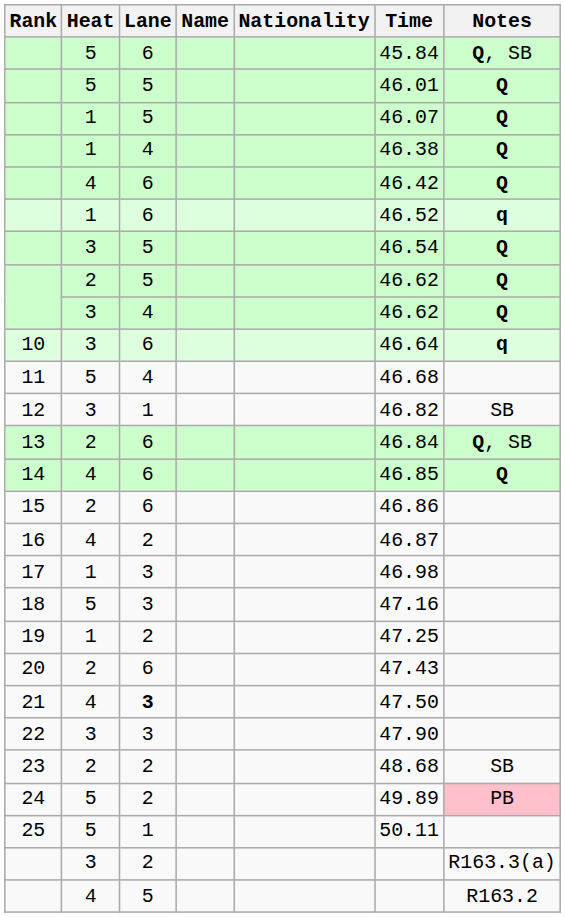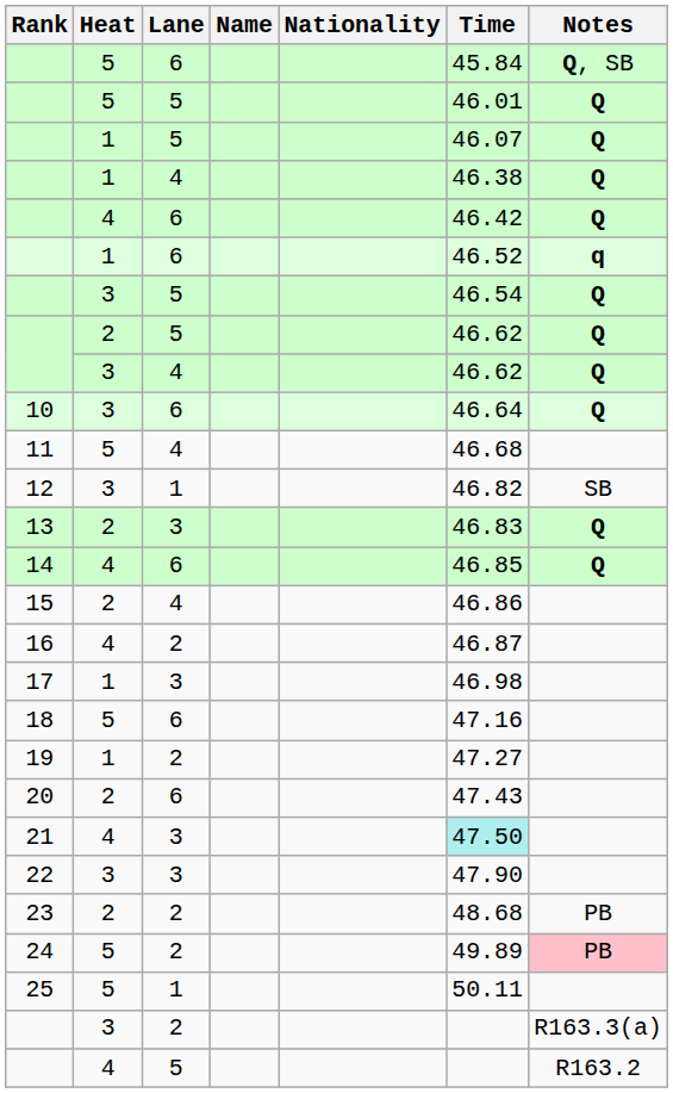 <table class="wikitable sortable" style="text-align:center">
 <tr>
 <th>Rank</th>
 <th>Heat</th>
 <th>Lane</th>
 <th>Name</th>
 <th>Nationality</th>
 <th>Time</th>
 <th>Notes</th>
 </tr>
 <tr bgcolor=ccffcc>
 <td></td>
 <td>5</td>
 <td>6</td>
 <td align=left></td>
 <td align=left></td>
 <td>45.84</td>
 <td><strong>Q</strong>, SB</td>
 </tr>
 <tr bgcolor=ccffcc>
 <td></td>
 <td>5</td>
 <td>5</td>
 <td align=left></td>
 <td align=left></td>
 <td>46.01</td>
 <td><strong>Q</strong></td>
 </tr>
 <tr bgcolor=ccffcc>
 <td></td>
 <td>1</td>
 <td>5</td>
 <td align=left></td>
 <td align=left></td>
 <td>46.07</td>
 <td><strong>Q</strong></td>
 </tr>
 <tr bgcolor=ccffcc>
 <td></td>
 <td>1</td>
 <td>4</td>
 <td align=left></td>
 <td align=left></td>
 <td>46.38</td>
 <td><strong>Q</strong></td>
 </tr>
 <tr bgcolor=ccffcc>
 <td></td>
 <td>4</td>
 <td>6</td>
 <td align=left></td>
 <td align=left></td>
 <td>46.42</td>
 <td><strong>Q</strong></td>
 </tr>
 <tr bgcolor=ddffdd>
 <td></td>
 <td>1</td>
 <td>6</td>
 <td align=left></td>
 <td align=left></td>
 <td>46.52</td>
 <td><strong>q</strong></td>
 </tr>
 <tr bgcolor=ccffcc>
 <td></td>
 <td>3</td>
 <td>5</td>
 <td align=left></td>
 <td align=left></td>
 <td>46.54</td>
 <td><strong>Q</strong></td>
 </tr>
 <tr bgcolor=ccffcc>
 <td rowspan=2></td>
 <td>2</td>
 <td>5</td>
 <td align=left></td>
 <td align=left></td>
 <td>46.62</td>
 <td><strong>Q</strong></td>
 </tr>
 <tr bgcolor=ccffcc>
 <td>3</td>
 <td>4</td>
 <td align=left></td>
 <td align=left></td>
 <td>46.62</td>
 <td><strong>Q</strong></td>
 </tr>
 <tr bgcolor=ddffdd>
 <td>10</td>
 <td>3</td>
 <td>6</td>
 <td align=left></td>
 <td align=left></td>
 <td>46.64</td>
-<td><strong>q</strong></td>
+<td><strong>Q</strong></td>
 </tr>
 <tr>
 <td>11</td>
 <td>5</td>
 <td>4</td>
 <td align=left></td>
 <td align=left></td>
 <td>46.68</td>
 <td></td>
 </tr>
 <tr>
 <td>12</td>
 <td>3</td>
 <td>1</td>
 <td align=left></td>
 <td align=left></td>
 <td>46.82</td>
 <td>SB</td>
 </tr>
 <tr bgcolor=ccffcc>
 <td>13</td>
 <td>2</td>
-<td>6</td>
+<td>3</td>
 <td align=left></td>
 <td align=left></td>
-<td>46.84</td>
-<td><strong>Q</strong>, SB</td>
+<td>46.83</td>
+<td><strong>Q</strong></td>
 </tr>
 <tr bgcolor=ccffcc>
 <td>14</td>
 <td>4</td>
 <td>6</td>
 <td align=left></td>
 <td align=left></td>
 <td>46.85</td>
 <td><strong>Q</strong></td>
 </tr>
 <tr>
 <td>15</td>
 <td>2</td>
-<td>6</td>
+<td>4</td>
 <td align=left></td>
 <td align=left></td>
 <td>46.86</td>
 <td></td>
 </tr>
 <tr>
 <td>16</td>
 <td>4</td>
 <td>2</td>
 <td align=left></td>
 <td align=left></td>
 <td>46.87</td>
 <td></td>
 </tr>
 <tr>
 <td>17</td>
 <td>1</td>
 <td>3</td>
 <td align=left></td>
 <td align=left></td>
 <td>46.98</td>
 <td></td>
 </tr>
 <tr>
 <td>18</td>
 <td>5</td>
-<td>3</td>
+<td>6</td>
 <td align=left></td>
 <td align=left></td>
 <td>47.16</td>
 <td></td>
 </tr>
 <tr>
 <td>19</td>
 <td>1</td>
 <td>2</td>
 <td align=left></td>
 <td align=left></td>
-<td>47.25</td>
+<td>47.27</td>
 <td></td>
 </tr>
 <tr>
 <td>20</td>
 <td>2</td>
 <td>6</td>
 <td align=left></td>
 <td align=left></td>
 <td>47.43</td>
 <td></td>
 </tr>
 <tr>
 <td>21</td>
 <td>4</td>
-<td><strong>3</strong></td>
+<td>3</td>
 <td align=left></td>
 <td align=left></td>
-<td>47.50</td>
+<td style="background: paleturquoise;">47.50</td>
 <td></td>
 </tr>
 <tr>
 <td>22</td>
 <td>3</td>
 <td>3</td>
 <td align=left></td>
 <td align=left></td>
 <td>47.90</td>
 <td></td>
 </tr>
 <tr>
 <td>23</td>
 <td>2</td>
 <td>2</td>
 <td align=left></td>
 <td align=left></td>
 <td>48.68</td>
-<td>SB</td>
+<td>PB</td>
 </tr>
 <tr>
 <td>24</td>
 <td>5</td>
 <td>2</td>
 <td align=left></td>
 <td align=left></td>
 <td>49.89</td>
 <td style="background: pink;">PB</td>
 </tr>
 <tr>
 <td>25</td>
 <td>5</td>
 <td>1</td>
 <td align=left></td>
 <td align=left></td>
 <td>50.11</td>
 <td></td>
 </tr>
 <tr>
 <td></td>
 <td>3</td>
 <td>2</td>
 <td align=left></td>
 <td align=left></td>
 <td></td>
 <td>R163.3(a)</td>
 </tr>
 <tr>
 <td></td>
 <td>4</td>
 <td>5</td>
 <td align=left></td>
 <td align=left></td>
 <td></td>
 <td>R163.2</td>
 </tr>
 </table>
